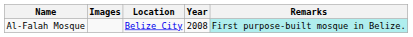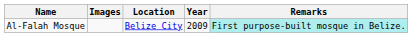 <table class="wikitable sortable">
 <tr>
 <th>Name</th>
 <th class="unsortable">Images</th>
 <th>Location</th>
 <th data-sort-type="data">Year</th>
 <th class="unsortable">Remarks</th>
 </tr>
 <tr valign=top id="Belize">
 <td>Al-Falah Mosque</td>
 <td></td>
 <td><a href='#'>Belize City</a></td>
-<td>2008</td>
+<td>2009</td>
 <td style="background: paleturquoise;">First purpose-built mosque in Belize.</td>
 </tr>
 </table>
